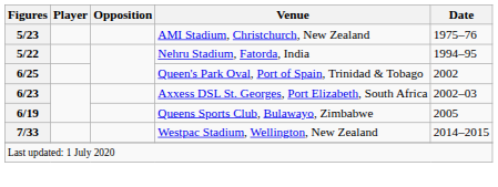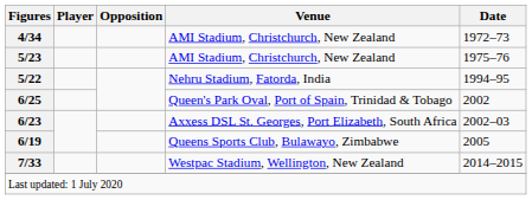 <table class="wikitable plainrowheaders sortable">
 <tr>
 <th scope=col>Figures</th>
 <th scope=col>Player</th>
 <th scope=col>Opposition</th>
 <th scope=col>Venue</th>
 <th scope=col>Date</th>
+</tr>
+<tr>
+<th>4/34</th>
+<td></td>
+<td></td>
+<td><a href='#'>AMI Stadium</a>, <a href='#'>Christchurch</a>, New Zealand</td>
+<td>1972–73</td>
 </tr>
 <tr>
 <th>5/23</th>
 <td></td>
 <td></td>
 <td><a href='#'>AMI Stadium</a>, <a href='#'>Christchurch</a>, New Zealand</td>
 <td>1975–76</td>
 </tr>
 <tr>
 <th>5/22</th>
 <td></td>
 <td rowspan=2></td>
 <td><a href='#'>Nehru Stadium</a>, <a href='#'>Fatorda</a>, India</td>
 <td>1994–95</td>
 </tr>
 <tr>
 <th>6/25</th>
 <td></td>
 <td><a href='#'>Queen's Park Oval</a>, <a href='#'>Port of Spain</a>, Trinidad & Tobago</td>
 <td>2002</td>
 </tr>
 <tr>
 <th>6/23</th>
 <td rowspan=2></td>
 <td></td>
 <td><a href='#'>Axxess DSL St. Georges</a>, <a href='#'>Port Elizabeth</a>, South Africa</td>
 <td>2002–03 </td>
 </tr>
 <tr>
 <th>6/19</th>
 <td></td>
 <td><a href='#'>Queens Sports Club</a>, <a href='#'>Bulawayo</a>, Zimbabwe</td>
 <td>2005</td>
 </tr>
 <tr>
 <th>7/33</th>
 <td></td>
 <td></td>
 <td><a href='#'>Westpac Stadium</a>, <a href='#'>Wellington</a>, New Zealand</td>
 <td>2014–2015 </td>
 </tr>
 <tr>
 </tr>
 <tr class=sortbottom>
 <td colspan=5><small>Last updated: 1 July 2020</small></td>
 </tr>
 </table>
